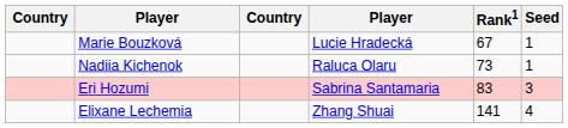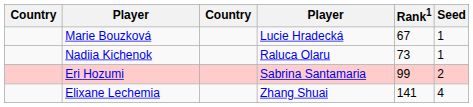 <table class="sortable wikitable">
 <tr>
 <th width="70">Country</th>
 <th width="175">Player</th>
 <th width="70">Country</th>
 <th width="175">Player</th>
 <th>Rank<sup>1</sup></th>
 <th>Seed</th>
 </tr>
 <tr>
 <td></td>
 <td><a href='#'>Marie Bouzková</a></td>
 <td></td>
 <td><a href='#'>Lucie Hradecká</a></td>
 <td>67</td>
 <td>1</td>
 </tr>
 <tr>
 <td></td>
 <td><a href='#'>Nadiia Kichenok</a></td>
 <td></td>
 <td><a href='#'>Raluca Olaru</a></td>
 <td>73</td>
 <td>1</td>
 </tr>
 <tr style="background:#fcc;">
 <td></td>
 <td><a href='#'>Eri Hozumi</a></td>
 <td></td>
 <td><a href='#'>Sabrina Santamaria</a></td>
-<td>83</td>
-<td>3</td>
+<td>99</td>
+<td>2</td>
 </tr>
 <tr>
 <td></td>
 <td><a href='#'>Elixane Lechemia</a></td>
 <td></td>
 <td><a href='#'>Zhang Shuai</a></td>
 <td>141</td>
 <td>4</td>
 </tr>
 </table>
